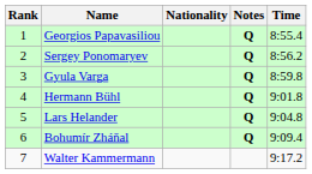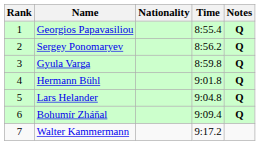 <table class="wikitable sortable" style="text-align:center">
 <tr>
 <th>Rank</th>
 <th>Name</th>
 <th>Nationality</th>
+<th>Time</th>
 <th>Notes</th>
-<th>Time</th>
 </tr>
 <tr bgcolor=ccffcc>
 <td>1</td>
 <td align=left><a href='#'>Georgios Papavasiliou</a></td>
 <td align=left></td>
+<td>8:55.4</td>
 <td><strong>Q</strong></td>
-<td>8:55.4</td>
 </tr>
 <tr bgcolor=ccffcc>
 <td>2</td>
 <td align=left><a href='#'>Sergey Ponomaryev</a></td>
 <td align=left></td>
+<td>8:56.2</td>
 <td><strong>Q</strong></td>
-<td>8:56.2</td>
 </tr>
 <tr bgcolor=ccffcc>
 <td>3</td>
 <td align=left><a href='#'>Gyula Varga</a></td>
 <td align=left></td>
+<td>8:59.8</td>
 <td><strong>Q</strong></td>
-<td>8:59.8</td>
 </tr>
 <tr bgcolor=ccffcc>
 <td>4</td>
 <td align=left><a href='#'>Hermann Bühl</a></td>
 <td align=left></td>
+<td>9:01.8</td>
 <td><strong>Q</strong></td>
-<td>9:01.8</td>
 </tr>
 <tr bgcolor=ccffcc>
 <td>5</td>
 <td align=left><a href='#'>Lars Helander</a></td>
 <td align=left></td>
+<td>9:04.8</td>
 <td><strong>Q</strong></td>
-<td>9:04.8</td>
 </tr>
 <tr bgcolor=ccffcc>
 <td>6</td>
 <td align=left><a href='#'>Bohumír Zháňal</a></td>
 <td align=left></td>
+<td>9:09.4</td>
 <td><strong>Q</strong></td>
-<td>9:09.4</td>
 </tr>
 <tr>
 <td>7</td>
 <td align=left><a href='#'>Walter Kammermann</a></td>
 <td align=left></td>
+<td>9:17.2</td>
 <td></td>
-<td>9:17.2</td>
 </tr>
 </table>
